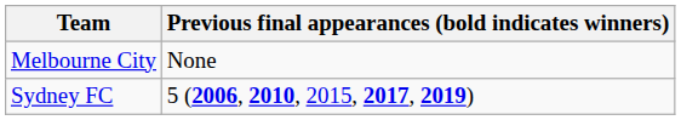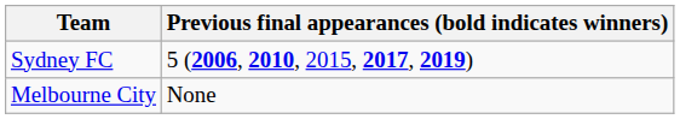 <table class="wikitable">
 <tr>
 <th>Team</th>
 <th>Previous final appearances (bold indicates winners)</th>
 </tr>
 <tr>
+<td><a href='#'>Sydney FC</a></td>
+<td>5 (<strong><a href='#'>2006</a></strong>, <strong><a href='#'>2010</a></strong>, <a href='#'>2015</a>, <strong><a href='#'>2017</a></strong>, <strong><a href='#'>2019</a></strong>)</td>
+</tr>
+<tr>
 <td><a href='#'>Melbourne City</a></td>
 <td>None</td>
 </tr>
-<tr>
-<td><a href='#'>Sydney FC</a></td>
-<td>5 (<strong><a href='#'>2006</a></strong>, <strong><a href='#'>2010</a></strong>, <a href='#'>2015</a>, <strong><a href='#'>2017</a></strong>, <strong><a href='#'>2019</a></strong>)</td>
-</tr>
 </table>
